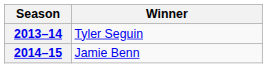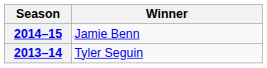 <table class="wikitable">
 <tr>
 <th scope="col" style="width:5em">Season</th>
 <th scope="col" style="width:15em">Winner</th>
 </tr>
 <tr>
+<th scope="row"><a href='#'>2014–15</a></th>
+<td><a href='#'>Jamie Benn</a></td>
+</tr>
+<tr>
 <th scope="row"><a href='#'>2013–14</a></th>
 <td><a href='#'>Tyler Seguin</a></td>
 </tr>
-<tr>
-<th scope="row"><a href='#'>2014–15</a></th>
-<td><a href='#'>Jamie Benn</a></td>
-</tr>
 </table>
